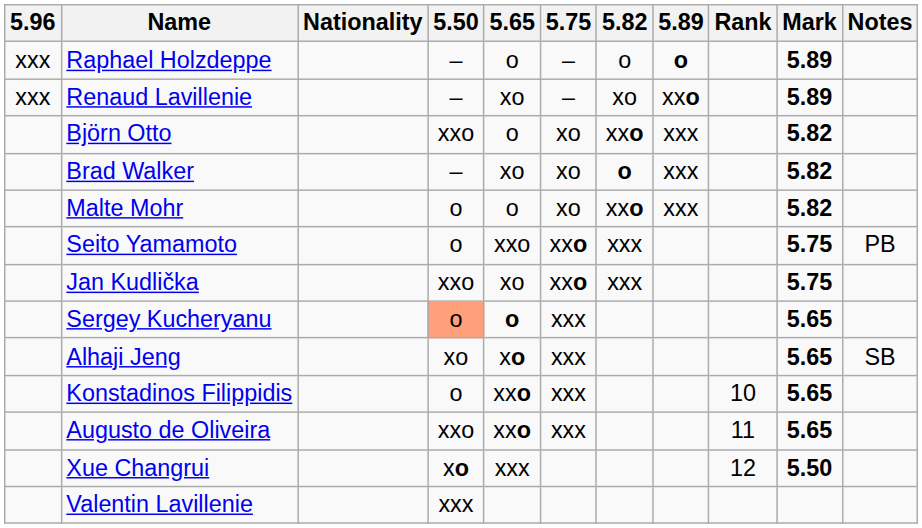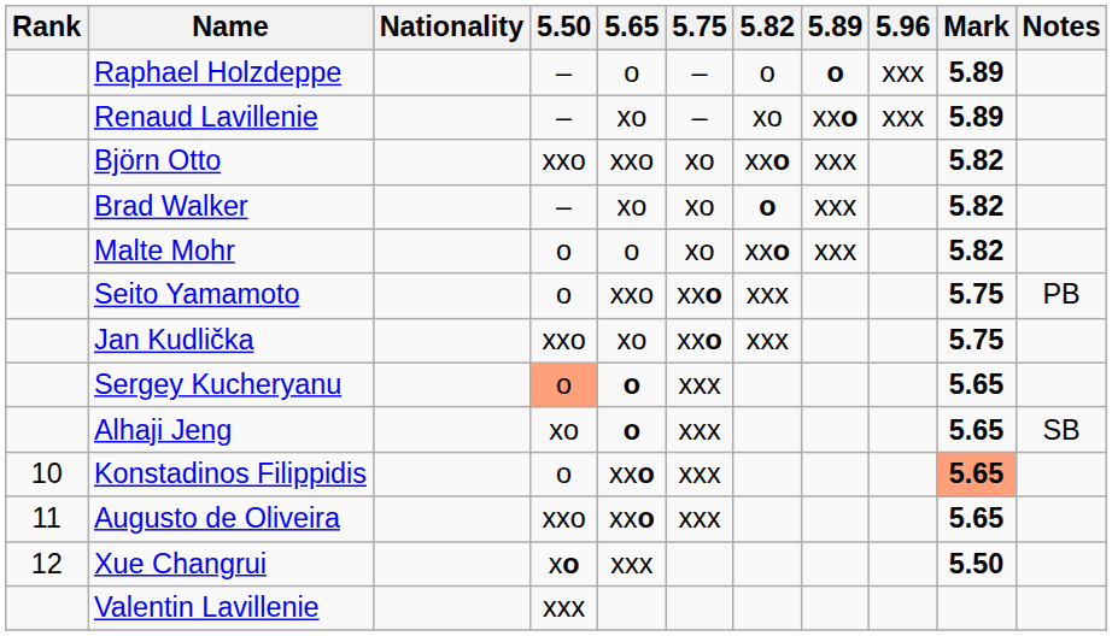 <table class="wikitable sortable" style="text-align:center">
 <tr>
-<th>5.96</th>
+<th>Rank</th>
 <th>Name</th>
 <th>Nationality</th>
 <th>5.50</th>
 <th>5.65</th>
 <th>5.75</th>
 <th>5.82</th>
 <th>5.89</th>
-<th>Rank</th>
+<th>5.96</th>
 <th>Mark</th>
 <th>Notes</th>
 </tr>
 <tr>
-<td>xxx</td>
+<td></td>
 <td align=left><a href='#'>Raphael Holzdeppe</a></td>
 <td align=left></td>
 <td>–</td>
 <td>o</td>
 <td>–</td>
 <td>o</td>
 <td><strong>o</strong></td>
-<td></td>
+<td>xxx</td>
 <td><strong>5.89</strong></td>
 <td></td>
 </tr>
 <tr>
-<td>xxx</td>
+<td></td>
 <td align=left><a href='#'>Renaud Lavillenie</a></td>
 <td align=left></td>
 <td>–</td>
 <td>xo</td>
 <td>–</td>
 <td>xo</td>
 <td>xx<strong>o</strong></td>
-<td></td>
+<td>xxx</td>
 <td><strong>5.89</strong></td>
 <td></td>
 </tr>
 <tr>
 <td></td>
 <td align=left><a href='#'>Björn Otto</a></td>
 <td align=left></td>
 <td>xxo</td>
-<td>o</td>
+<td>xxo</td>
 <td>xo</td>
 <td>xx<strong>o</strong></td>
 <td>xxx</td>
 <td></td>
 <td><strong>5.82</strong></td>
 <td></td>
 </tr>
 <tr>
 <td></td>
 <td align=left><a href='#'>Brad Walker</a></td>
 <td align=left></td>
 <td>–</td>
 <td>xo</td>
 <td>xo</td>
 <td><strong>o</strong></td>
 <td>xxx</td>
 <td></td>
 <td><strong>5.82</strong></td>
 <td></td>
 </tr>
 <tr>
 <td></td>
 <td align=left><a href='#'>Malte Mohr</a></td>
 <td align=left></td>
 <td>o</td>
 <td>o</td>
 <td>xo</td>
 <td>xx<strong>o</strong></td>
 <td>xxx</td>
 <td></td>
 <td><strong>5.82</strong></td>
 <td></td>
 </tr>
 <tr>
 <td></td>
 <td align=left><a href='#'>Seito Yamamoto</a></td>
 <td align=left></td>
 <td>o</td>
 <td>xxo</td>
 <td>xx<strong>o</strong></td>
 <td>xxx</td>
 <td></td>
 <td></td>
 <td><strong>5.75</strong></td>
 <td>PB</td>
 </tr>
 <tr>
 <td></td>
 <td align=left><a href='#'>Jan Kudlička</a></td>
 <td align=left></td>
 <td>xxo</td>
 <td>xo</td>
 <td>xx<strong>o</strong></td>
 <td>xxx</td>
 <td></td>
 <td></td>
 <td><strong>5.75</strong></td>
 <td></td>
 </tr>
 <tr>
 <td></td>
 <td align=left><a href='#'>Sergey Kucheryanu</a></td>
 <td align=left></td>
 <td style="background: lightsalmon;">o</td>
 <td><strong>o</strong></td>
 <td>xxx</td>
 <td></td>
 <td></td>
 <td></td>
 <td><strong>5.65</strong></td>
 <td></td>
 </tr>
 <tr>
 <td></td>
 <td align=left><a href='#'>Alhaji Jeng</a></td>
 <td align=left></td>
 <td>xo</td>
-<td>x<strong>o</strong></td>
+<td><strong>o</strong></td>
 <td>xxx</td>
 <td></td>
 <td></td>
 <td></td>
 <td><strong>5.65</strong></td>
 <td>SB</td>
 </tr>
 <tr>
-<td></td>
+<td>10</td>
 <td align=left><a href='#'>Konstadinos Filippidis</a></td>
 <td align=left></td>
 <td>o</td>
 <td>xx<strong>o</strong></td>
 <td>xxx</td>
 <td></td>
 <td></td>
-<td>10</td>
-<td><strong>5.65</strong></td>
+<td></td>
+<td style="background: lightsalmon;"><strong>5.65</strong></td>
 <td></td>
 </tr>
 <tr>
-<td></td>
+<td>11</td>
 <td align=left><a href='#'>Augusto de Oliveira</a></td>
 <td align=left></td>
 <td>xxo</td>
 <td>xx<strong>o</strong></td>
 <td>xxx</td>
 <td></td>
 <td></td>
-<td>11</td>
+<td></td>
 <td><strong>5.65</strong></td>
 <td></td>
 </tr>
 <tr>
-<td></td>
+<td>12</td>
 <td align=left><a href='#'>Xue Changrui</a></td>
 <td align=left></td>
 <td>x<strong>o</strong></td>
 <td>xxx</td>
 <td></td>
 <td></td>
 <td></td>
-<td>12</td>
+<td></td>
 <td><strong>5.50</strong></td>
 <td></td>
 </tr>
 <tr>
 <td></td>
 <td align=left><a href='#'>Valentin Lavillenie</a></td>
 <td align=left></td>
 <td>xxx</td>
 <td></td>
 <td></td>
 <td></td>
 <td></td>
 <td></td>
 <td><strong></strong></td>
 <td></td>
 </tr>
 </table>
